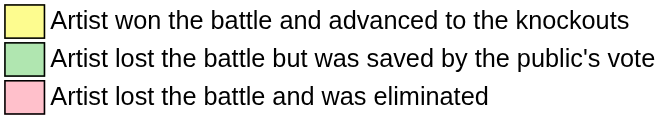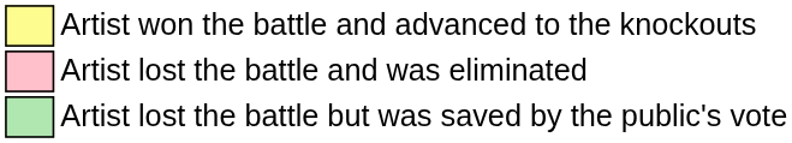 <table class="toccolours" style="font-size:100%">
 <tr>
 <td style="background:#fdfc8f; border: 1px solid black">     </td>
 <td>Artist won the battle and advanced to the knockouts</td>
 </tr>
 <tr>
+<td style="background: pink; border: 1px solid black">     </td>
+<td>Artist lost the battle and was eliminated</td>
+</tr>
+<tr>
 <td style="background:#b0e6b0; border:1px solid black">     </td>
 <td>Artist lost the battle but was saved by the public's vote</td>
 </tr>
-<tr>
-<td style="background: pink; border: 1px solid black">     </td>
-<td>Artist lost the battle and was eliminated</td>
-</tr>
 </table>
